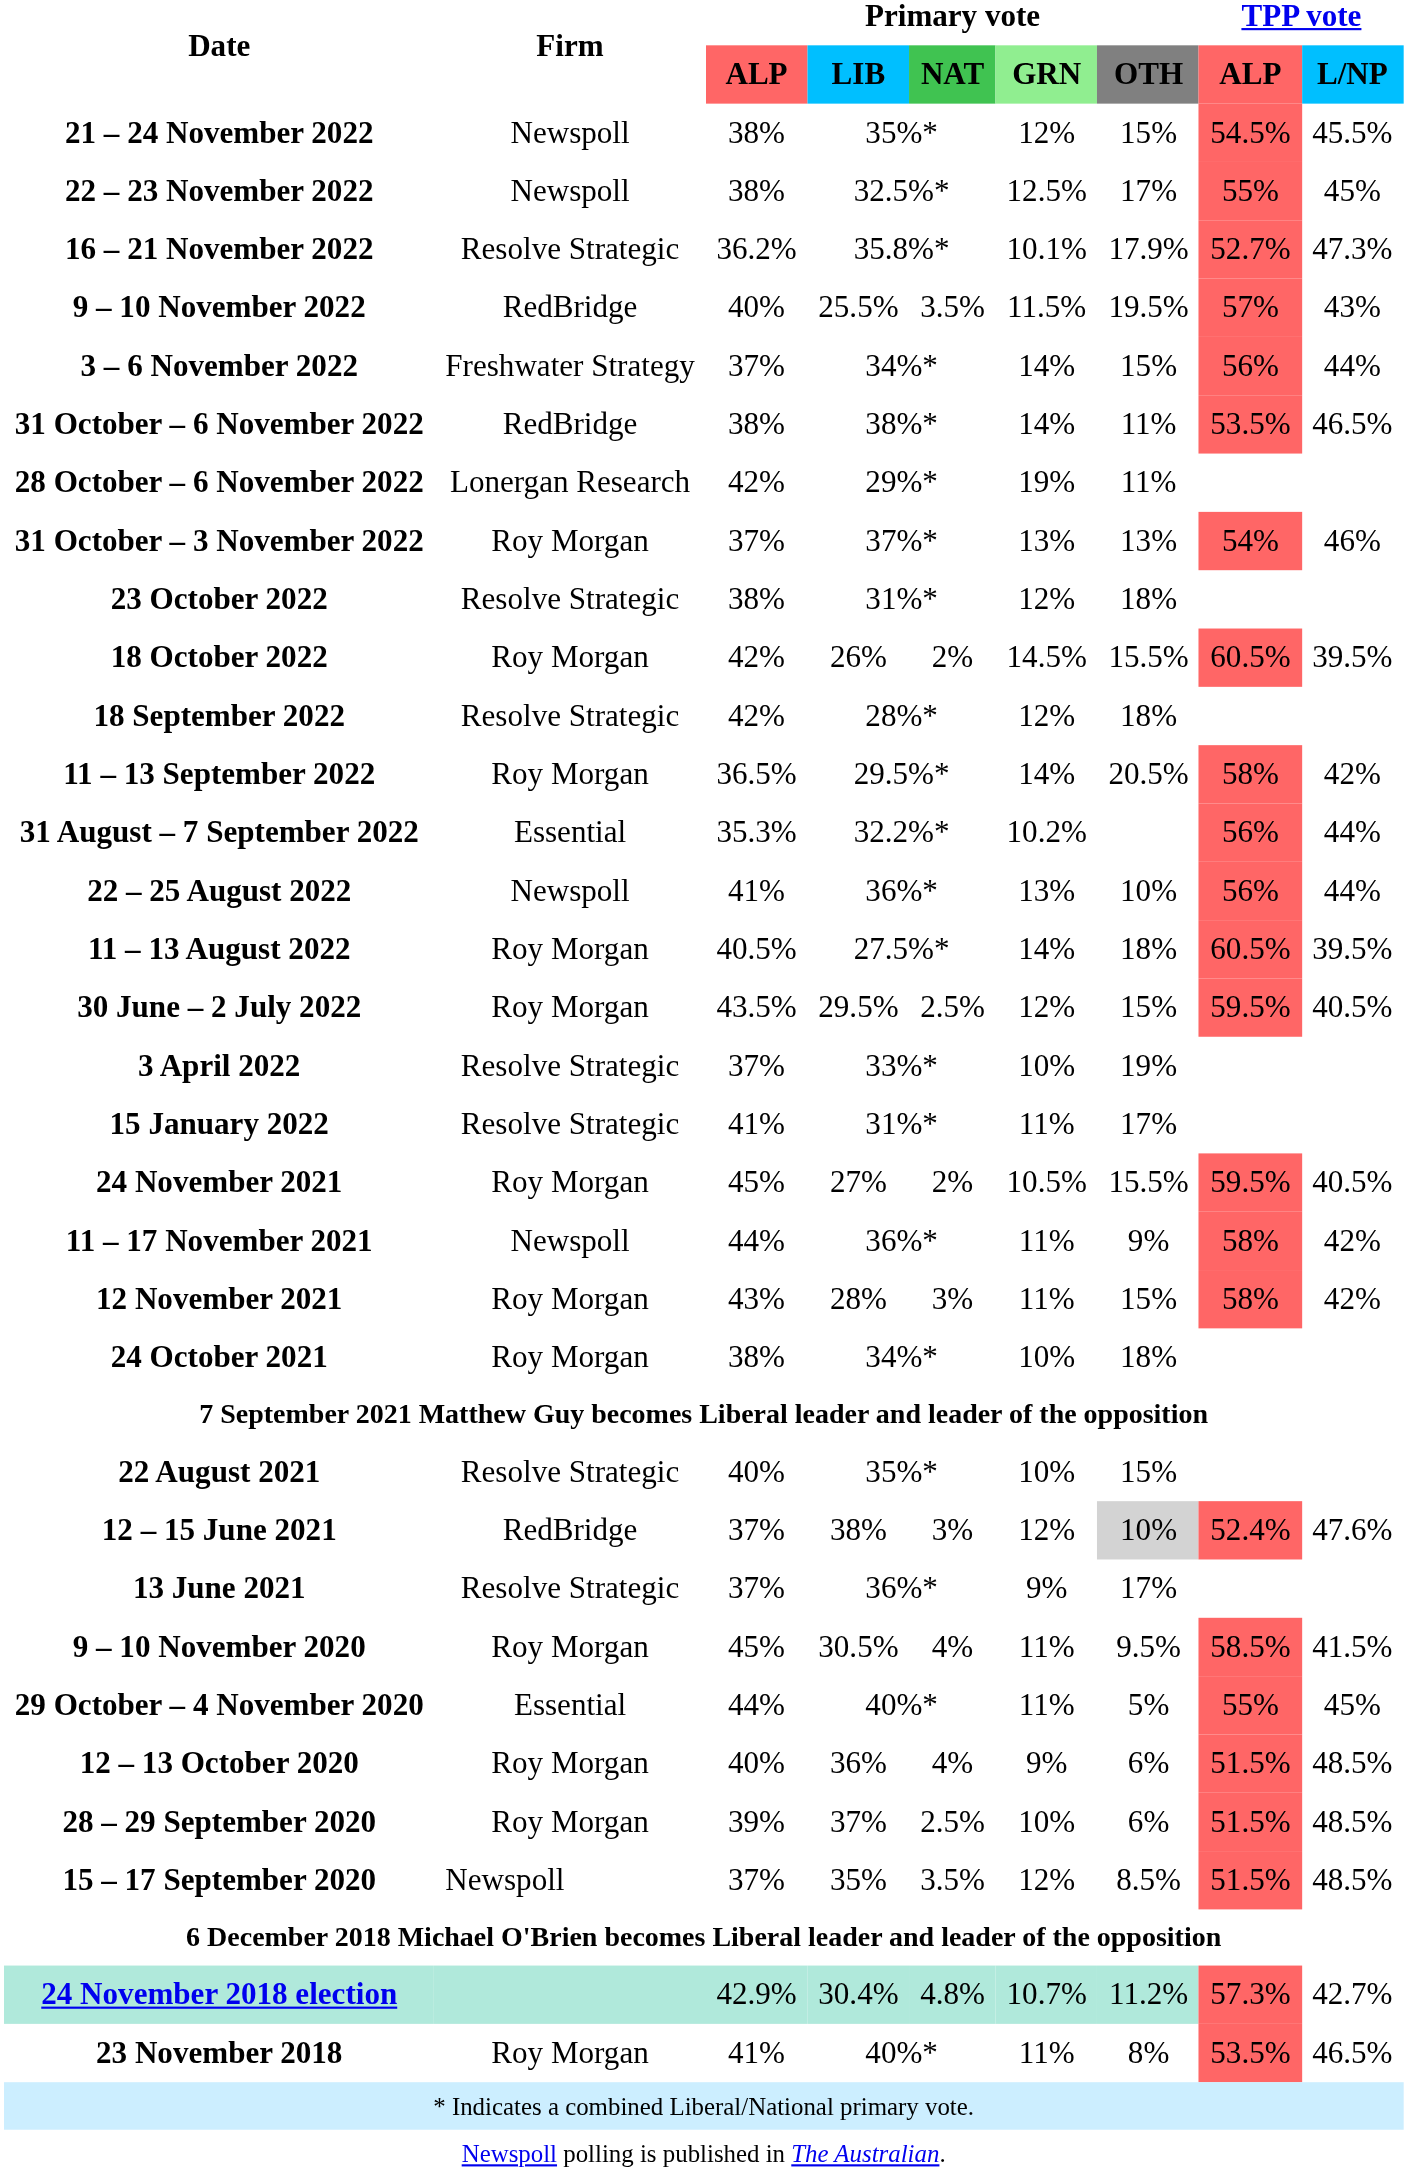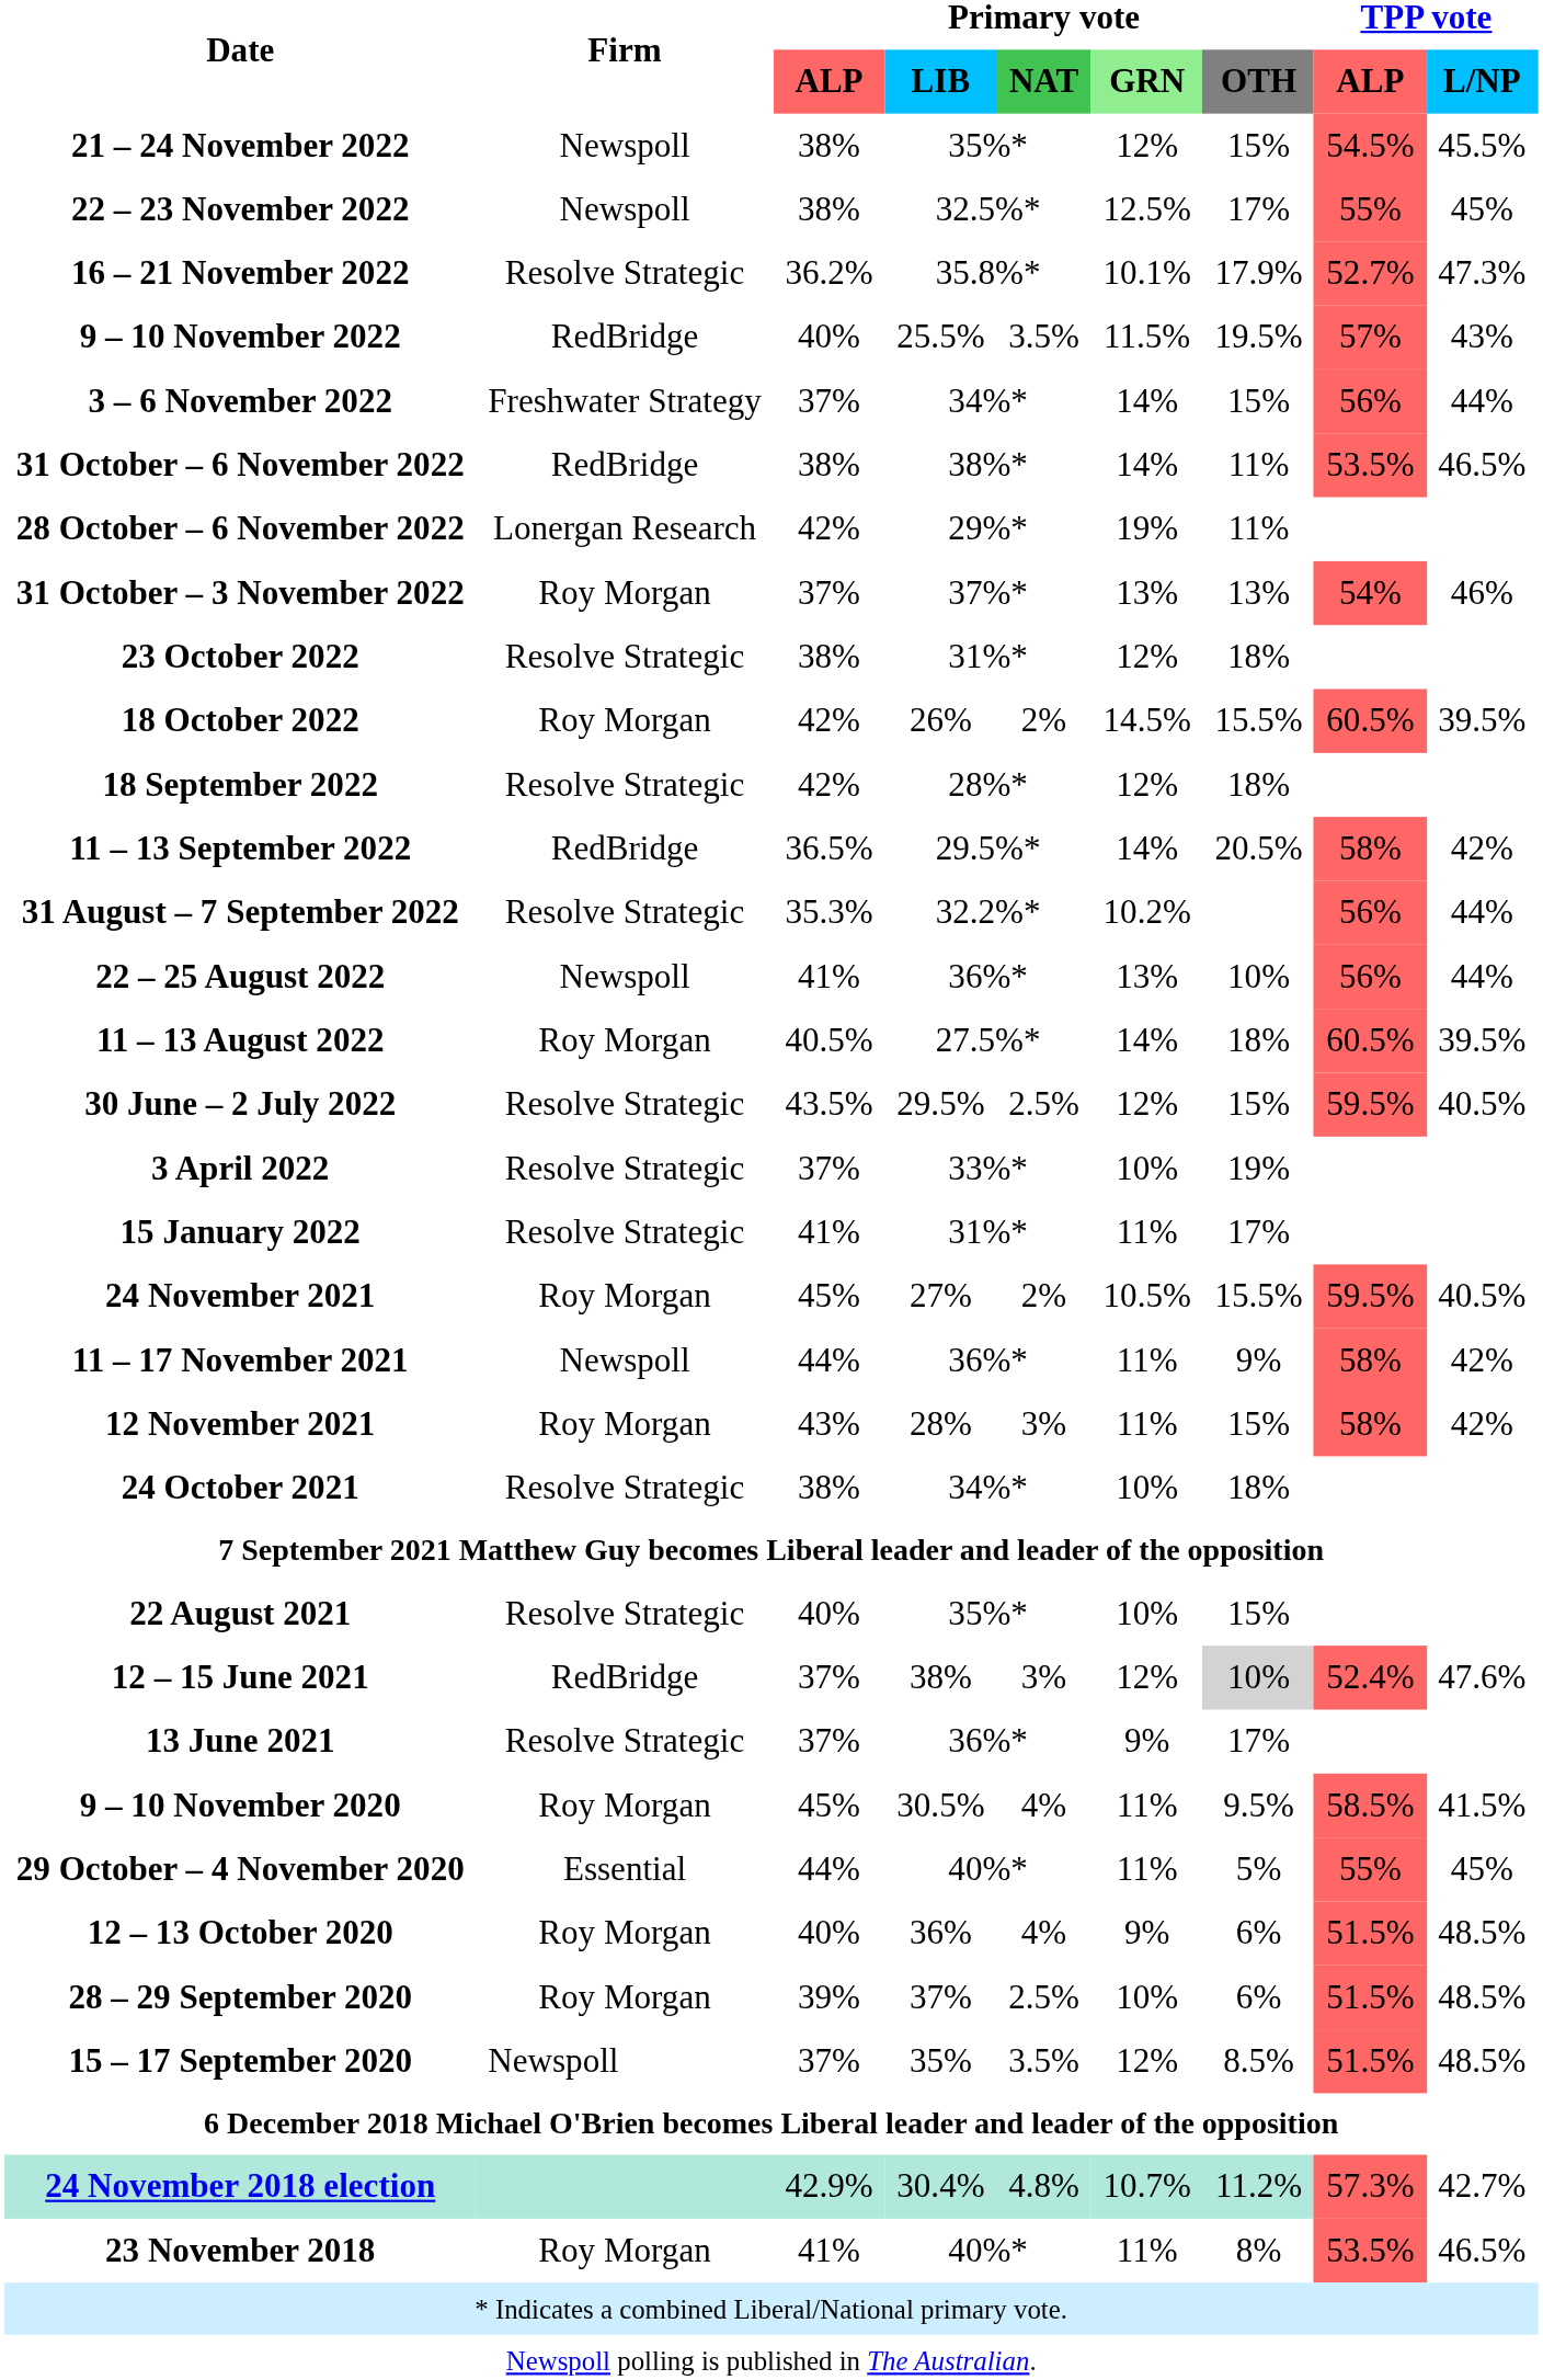 <table class="toccolours" cellpadding="5" cellspacing="0" style="text-align:center; margin-right:.5em; margin-top:.4em; font-size:90%">
 <tr>
 </tr>
 <tr>
 <th rowspan="2">Date</th>
 <th rowspan="2">Firm</th>
 <th colspan="5">Primary vote</th>
 <th colspan="2"><a href='#'>TPP vote</a></th>
 </tr>
 <tr>
 <th style="background:#f66;">ALP</th>
 <th style="background:#00bfff;">LIB</th>
 <th style="background:#40c351;">NAT</th>
 <th style="background:#90ee90;">GRN</th>
 <th style="background:gray;">OTH</th>
 <th style="background:#f66;">ALP</th>
 <th style="background:#00bfff;">L/NP</th>
 </tr>
 <tr>
 <th>21 – 24 November 2022</th>
 <td>Newspoll</td>
 <td>38%</td>
 <td colspan=2>35%*</td>
 <td>12%</td>
 <td>15%</td>
 <td style="background:#f66;">54.5%</td>
 <td>45.5%</td>
 </tr>
 <tr>
 <th>22 – 23 November 2022</th>
 <td>Newspoll</td>
 <td>38%</td>
 <td colspan=2>32.5%*</td>
 <td>12.5%</td>
 <td>17%</td>
 <td style="background:#f66;">55%</td>
 <td>45%</td>
 </tr>
 <tr>
 <th>16 – 21 November 2022</th>
 <td>Resolve Strategic</td>
 <td>36.2%</td>
 <td colspan=2>35.8%*</td>
 <td>10.1%</td>
 <td>17.9%</td>
 <td style="background:#f66;">52.7%</td>
 <td>47.3%</td>
 </tr>
 <tr>
 <th>9 – 10 November 2022</th>
 <td>RedBridge</td>
 <td>40%</td>
 <td>25.5%</td>
 <td>3.5%</td>
 <td>11.5%</td>
 <td>19.5%</td>
 <td style="background:#f66;">57%</td>
 <td>43%</td>
 </tr>
 <tr>
 <th>3 – 6 November 2022</th>
 <td>Freshwater Strategy</td>
 <td>37%</td>
 <td colspan=2>34%*</td>
 <td>14%</td>
 <td>15%</td>
 <td style="background:#f66;">56%</td>
 <td>44%</td>
 </tr>
 <tr>
 <th>31 October – 6 November 2022</th>
 <td>RedBridge</td>
 <td>38%</td>
 <td colspan=2>38%*</td>
 <td>14%</td>
 <td>11%</td>
 <td style="background:#f66;">53.5%</td>
 <td>46.5%</td>
 </tr>
 <tr>
 <th>28 October – 6 November 2022</th>
 <td>Lonergan Research </td>
 <td>42%</td>
 <td colspan=2>29%*</td>
 <td>19%</td>
 <td>11%</td>
 <td></td>
 <td></td>
 </tr>
 <tr>
 <th>31 October – 3 November 2022</th>
 <td>Roy Morgan</td>
 <td>37%</td>
 <td colspan=2>37%*</td>
 <td>13%</td>
 <td>13%</td>
 <td style="background:#f66;">54%</td>
 <td>46%</td>
 </tr>
 <tr>
 <th>23 October 2022</th>
 <td>Resolve Strategic</td>
 <td>38%</td>
 <td colspan=2>31%*</td>
 <td>12%</td>
 <td>18%</td>
 <td></td>
 <td></td>
 </tr>
 <tr>
 <th>18 October 2022</th>
 <td>Roy Morgan</td>
 <td>42%</td>
 <td>26%</td>
 <td>2%</td>
 <td>14.5%</td>
 <td>15.5%</td>
 <td style="background:#f66;">60.5%</td>
 <td>39.5%</td>
 </tr>
 <tr>
 <th>18 September 2022</th>
 <td>Resolve Strategic</td>
 <td>42%</td>
 <td colspan=2>28%*</td>
 <td>12%</td>
 <td>18%</td>
 <td></td>
 <td></td>
 </tr>
 <tr>
 <th>11 – 13 September 2022</th>
-<td>Roy Morgan</td>
+<td>RedBridge</td>
 <td>36.5%</td>
 <td colspan=2>29.5%*</td>
 <td>14%</td>
 <td>20.5%</td>
 <td style="background:#f66;">58%</td>
 <td>42%</td>
 </tr>
 <tr>
 <th>31 August – 7 September 2022</th>
-<td>Essential</td>
+<td>Resolve Strategic</td>
 <td>35.3%</td>
 <td colspan=2>32.2%*</td>
 <td>10.2%</td>
 <td></td>
 <td style="background:#f66;">56%</td>
 <td>44%</td>
 </tr>
 <tr>
 <th>22 – 25 August 2022</th>
 <td>Newspoll</td>
 <td>41%</td>
 <td colspan=2>36%*</td>
 <td>13%</td>
 <td>10%</td>
 <td style="background:#f66;">56%</td>
 <td>44%</td>
 </tr>
 <tr>
 <th>11 – 13 August 2022</th>
 <td>Roy Morgan</td>
 <td>40.5%</td>
 <td colspan=2>27.5%*</td>
 <td>14%</td>
 <td>18%</td>
 <td style="background:#f66;">60.5%</td>
 <td>39.5%</td>
 </tr>
 <tr>
 <th>30 June – 2 July 2022</th>
-<td>Roy Morgan</td>
+<td>Resolve Strategic</td>
 <td>43.5%</td>
 <td>29.5%</td>
 <td>2.5%</td>
 <td>12%</td>
 <td>15%</td>
 <td style="background:#f66;">59.5%</td>
 <td>40.5%</td>
 </tr>
 <tr>
 <th>3 April 2022</th>
 <td>Resolve Strategic</td>
 <td>37%</td>
 <td colspan=2>33%*</td>
 <td>10%</td>
 <td>19%</td>
 <td></td>
 <td></td>
 </tr>
 <tr>
 <th>15 January 2022</th>
 <td>Resolve Strategic</td>
 <td>41%</td>
 <td colspan=2>31%*</td>
 <td>11%</td>
 <td>17%</td>
 <td></td>
 <td></td>
 </tr>
 <tr>
 <th>24 November 2021</th>
 <td>Roy Morgan</td>
 <td>45%</td>
 <td>27%</td>
 <td>2%</td>
 <td>10.5%</td>
 <td>15.5%</td>
 <td style="background:#f66;">59.5%</td>
 <td>40.5%</td>
 </tr>
 <tr>
 <th>11 – 17 November 2021</th>
 <td>Newspoll</td>
 <td>44%</td>
 <td colspan=2>36%*</td>
 <td>11%</td>
 <td>9%</td>
 <td style="background:#f66;">58%</td>
 <td>42%</td>
 </tr>
 <tr>
 <th>12 November 2021</th>
 <td>Roy Morgan</td>
 <td>43%</td>
 <td>28%</td>
 <td>3%</td>
 <td>11%</td>
 <td>15%</td>
 <td style="background:#f66;">58%</td>
 <td>42%</td>
 </tr>
 <tr>
 <th>24 October 2021</th>
-<td>Roy Morgan</td>
+<td>Resolve Strategic</td>
 <td>38%</td>
 <td colspan=2>34%*</td>
 <td>10%</td>
 <td>18%</td>
 <td></td>
 <td></td>
 </tr>
 <tr>
 <th colspan="9"  style="font-size:90%;">7 September 2021 Matthew Guy becomes Liberal leader and leader of the opposition</th>
 </tr>
 <tr>
 <th>22 August 2021</th>
 <td>Resolve Strategic</td>
 <td>40%</td>
 <td colspan=2>35%*</td>
 <td>10%</td>
 <td>15%</td>
 <td></td>
 <td></td>
 </tr>
 <tr>
 <th>12 – 15 June 2021</th>
 <td>RedBridge</td>
 <td>37%</td>
 <td>38%</td>
 <td>3%</td>
 <td>12%</td>
 <td style="background: lightgrey;">10%</td>
 <td style="background:#f66;">52.4%</td>
 <td>47.6%</td>
 </tr>
 <tr>
 <th>13 June 2021</th>
 <td>Resolve Strategic</td>
 <td>37%</td>
 <td colspan=2>36%*</td>
 <td>9%</td>
 <td>17%</td>
 <td></td>
 <td></td>
 </tr>
 <tr>
 <th>9 – 10 November 2020</th>
 <td>Roy Morgan</td>
 <td>45%</td>
 <td>30.5%</td>
 <td>4%</td>
 <td>11%</td>
 <td>9.5%</td>
 <td style="background:#f66;">58.5%</td>
 <td>41.5%</td>
 </tr>
 <tr>
 <th>29 October – 4 November 2020</th>
 <td>Essential</td>
 <td>44%</td>
 <td colspan=2>40%*</td>
 <td>11%</td>
 <td>5%</td>
 <td style="background:#f66;">55%</td>
 <td>45%</td>
 </tr>
 <tr>
 <th>12 – 13 October 2020</th>
 <td>Roy Morgan</td>
 <td>40%</td>
 <td>36%</td>
 <td>4%</td>
 <td>9%</td>
 <td>6%</td>
 <td style="background:#f66;">51.5%</td>
 <td>48.5%</td>
 </tr>
 <tr>
 <th>28 – 29 September 2020</th>
 <td>Roy Morgan</td>
 <td>39%</td>
 <td>37%</td>
 <td>2.5%</td>
 <td>10%</td>
 <td>6%</td>
 <td style="background:#f66;">51.5%</td>
 <td>48.5%</td>
 </tr>
 <tr>
 <th>15 – 17 September 2020</th>
 <td style="text-align:left;">Newspoll</td>
 <td>37%</td>
 <td>35%</td>
 <td>3.5%</td>
 <td>12%</td>
 <td>8.5%</td>
 <td style="background:#f66;">51.5%</td>
 <td>48.5%</td>
 </tr>
 <tr>
 <th colspan="9"  style="font-size:90%;">6 December 2018 Michael O'Brien becomes Liberal leader and leader of the opposition</th>
 </tr>
 <tr>
 <th style="background:#b0e9db;"><a href='#'>24 November 2018 election</a></th>
 <td style="background:#b0e9db;"></td>
 <td style="background:#b0e9db;">42.9%</td>
 <td style="background:#b0e9db;">30.4%</td>
 <td style="background:#b0e9db;">4.8%</td>
 <td style="background:#b0e9db;">10.7%</td>
 <td style="background:#b0e9db;">11.2%</td>
 <td style="background:#f66;">57.3%</td>
 <td>42.7%</td>
 </tr>
 <tr>
 <th>23 November 2018</th>
 <td>Roy Morgan</td>
 <td>41%</td>
 <td colspan="2">40%*</td>
 <td>11%</td>
 <td>8%</td>
 <td style="background:#f66;">53.5%</td>
 <td>46.5%</td>
 </tr>
 <tr>
 <td colspan="11"  style="font-size:80%; background:#cef;">* Indicates a combined Liberal/National primary vote.</td>
 </tr>
 <tr>
 <td colspan="11" style="font-size:80%;"><a href='#'>Newspoll</a> polling is published in <em><a href='#'>The Australian</a></em>.</td>
 </tr>
 </table>
